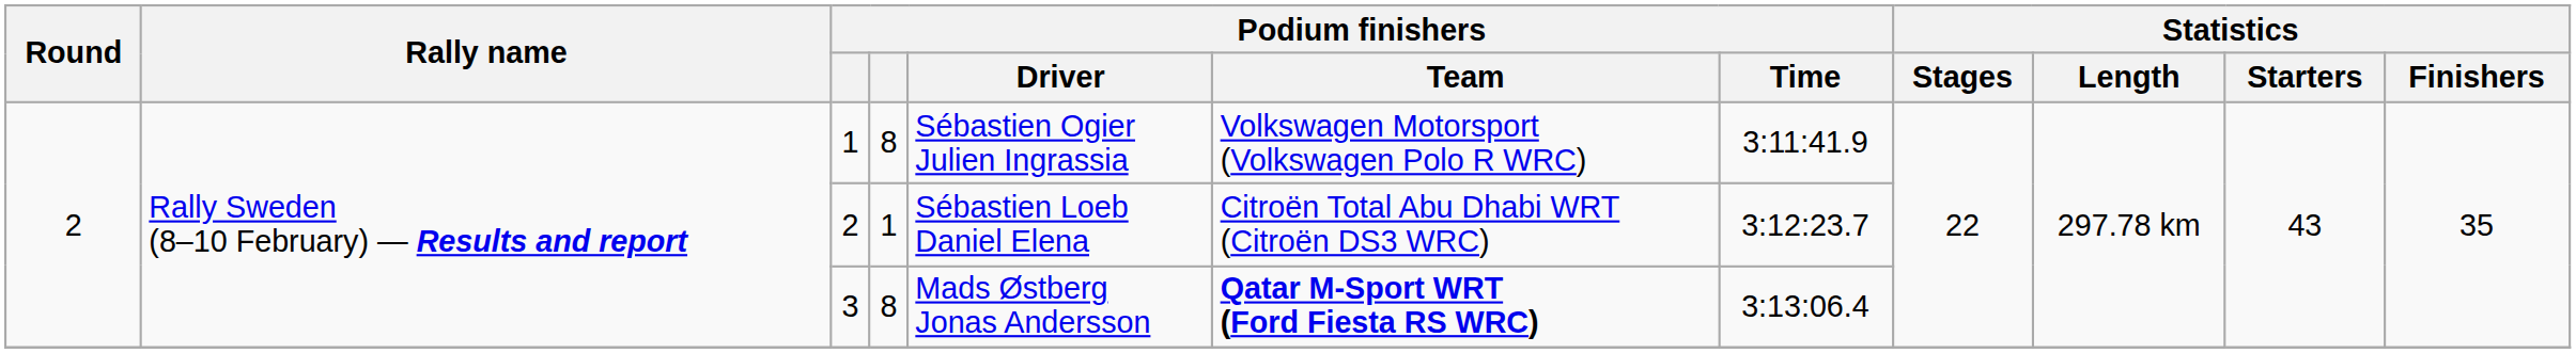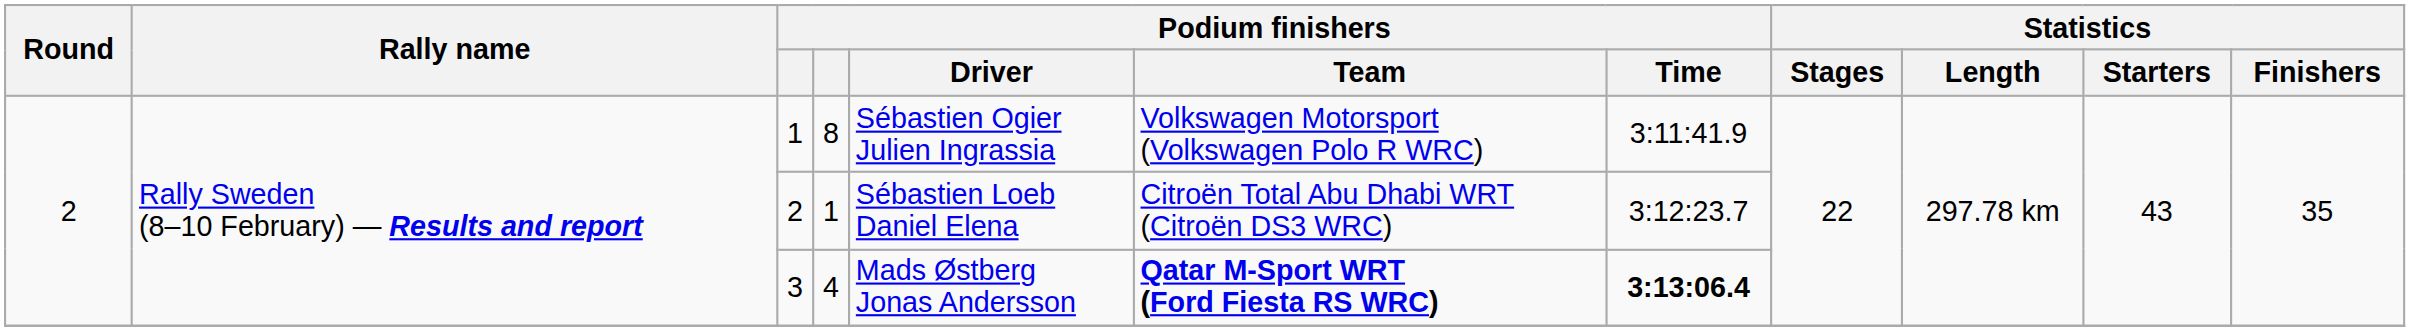 <table class="wikitable" width=90% style="font-size:85%;">
 <tr>
 <th rowspan=2>Round</th>
 <th style="width:22em" rowspan=2>Rally name</th>
 <th colspan=5>Podium finishers</th>
 <th colspan=4>Statistics</th>
 </tr>
 <tr>
 <th></th>
 <th></th>
 <th>Driver</th>
 <th>Team</th>
 <th>Time</th>
 <th>Stages</th>
 <th>Length</th>
 <th>Starters</th>
 <th>Finishers</th>
 </tr>
 <tr>
 <td rowspan=3 align=center>2</td>
 <td rowspan=3 nowrap> <a href='#'>Rally Sweden</a><br>(8–10 February) — <strong><em><a href='#'>Results and report</a></em></strong></td>
 <td align=center>1</td>
 <td align=center>8</td>
 <td nowrap> <a href='#'>Sébastien Ogier</a><br> <a href='#'>Julien Ingrassia</a></td>
 <td nowrap> <a href='#'>Volkswagen Motorsport</a><br> (<a href='#'>Volkswagen Polo R WRC</a>)</td>
 <td align=center>3:11:41.9</td>
 <td rowspan=3 align=center>22</td>
 <td rowspan=3 align=center>297.78 km</td>
 <td rowspan=3 align=center>43</td>
 <td rowspan=3 align=center>35</td>
 </tr>
 <tr>
 <td align=center>2</td>
 <td align=center>1</td>
 <td nowrap> <a href='#'>Sébastien Loeb</a><br> <a href='#'>Daniel Elena</a></td>
 <td nowrap> <a href='#'>Citroën Total Abu Dhabi WRT</a><br> (<a href='#'>Citroën DS3 WRC</a>)</td>
 <td align=center>3:12:23.7</td>
 </tr>
 <tr>
 <td align=center>3</td>
-<td align=center>8</td>
+<td align=center>4</td>
 <td nowrap> <a href='#'>Mads Østberg</a><br> <a href='#'>Jonas Andersson</a></td>
 <td nowrap><strong> <a href='#'>Qatar M-Sport WRT</a><br> (<a href='#'>Ford Fiesta RS WRC</a>)</strong></td>
-<td align=center>3:13:06.4</td>
+<td align=center><strong>3:13:06.4</strong></td>
 </tr>
 <tr>
 </tr>
 </table>
